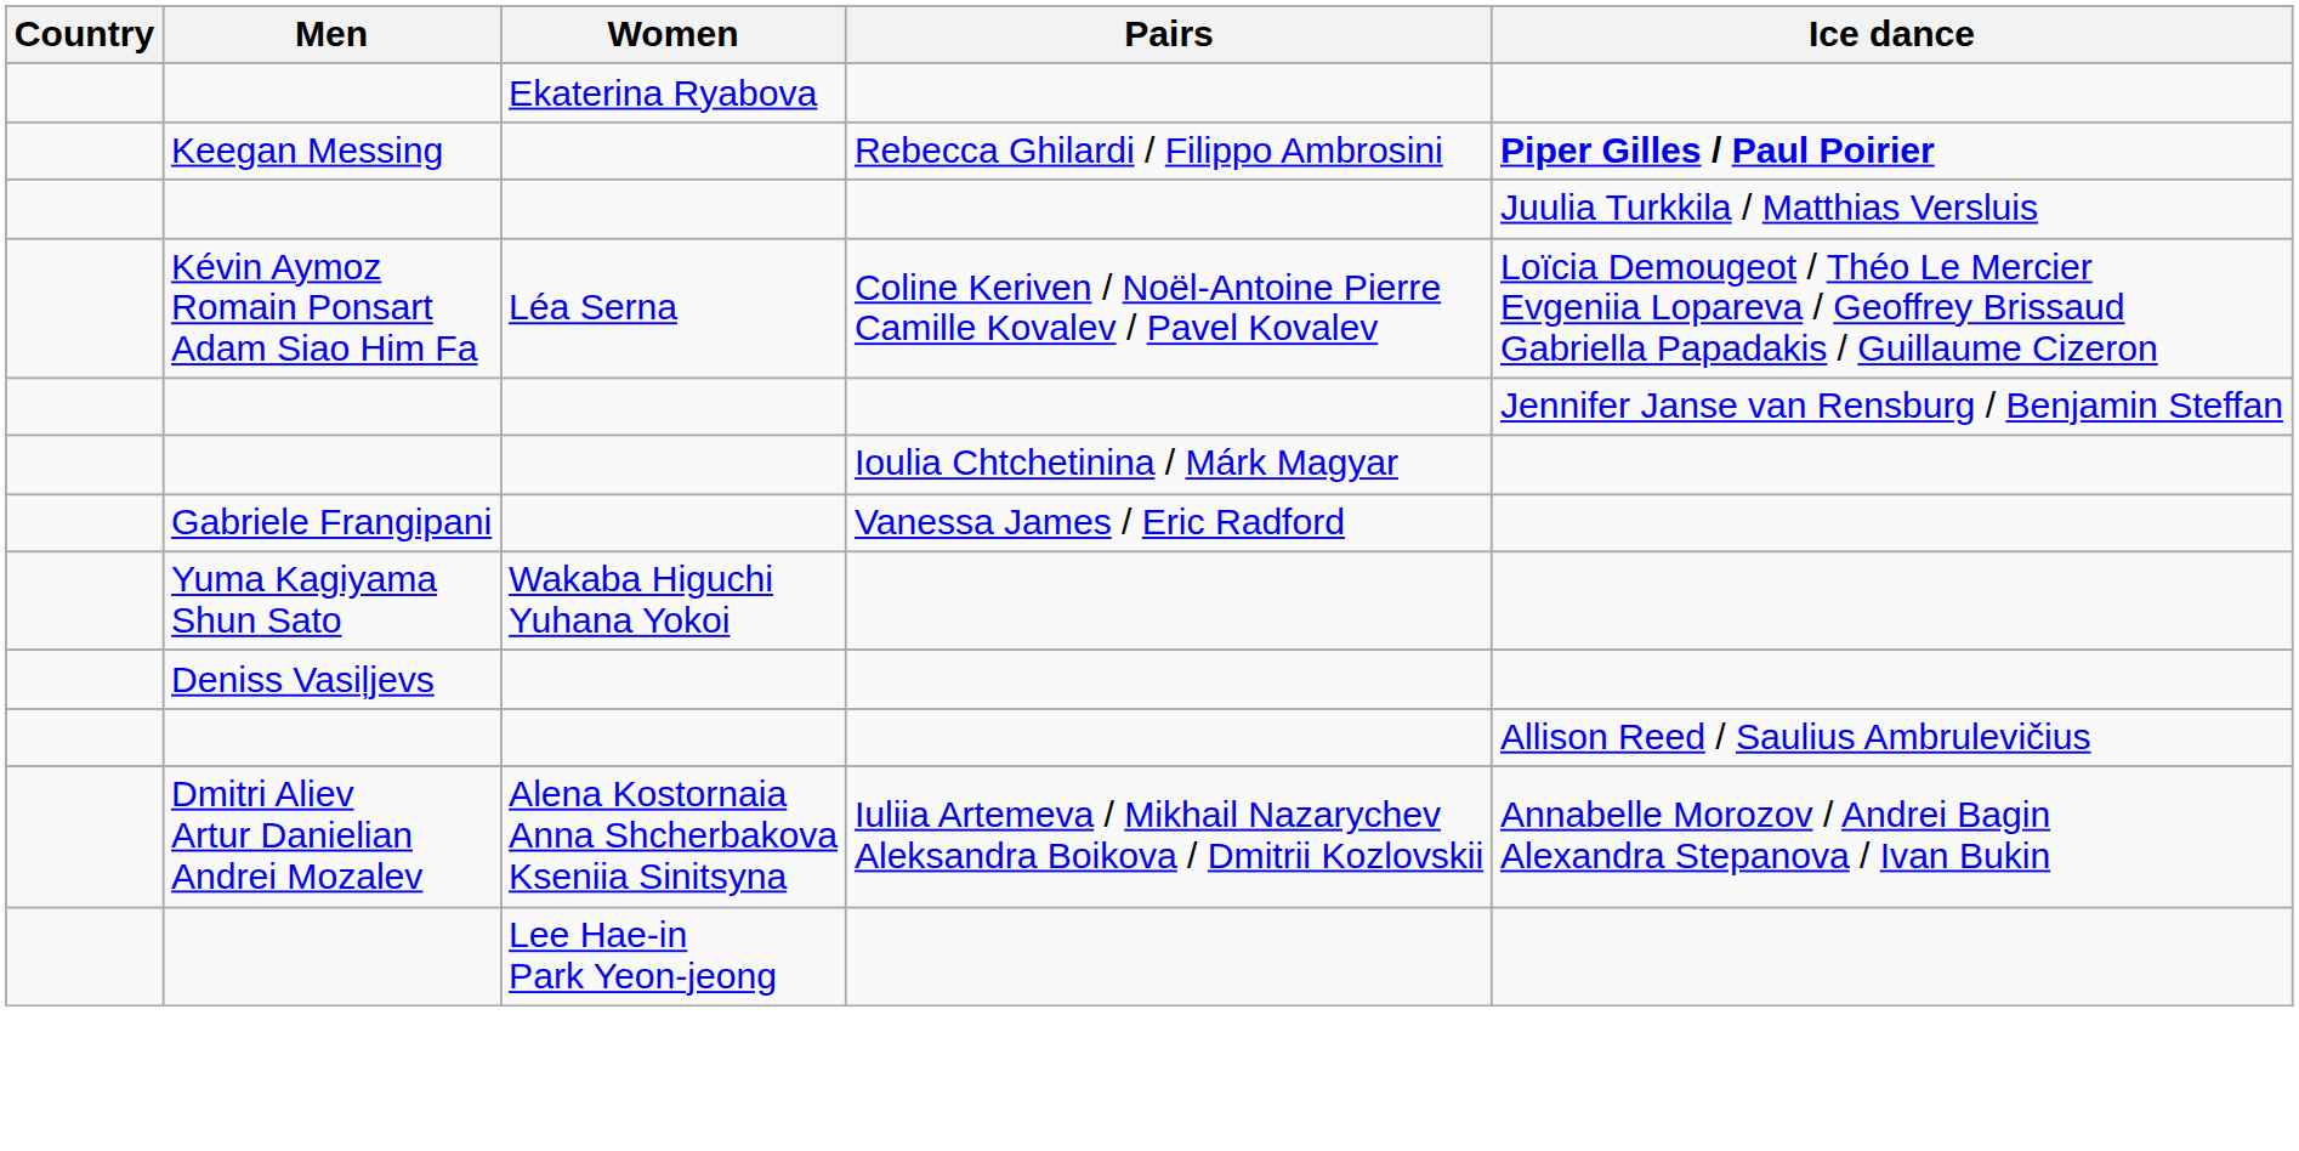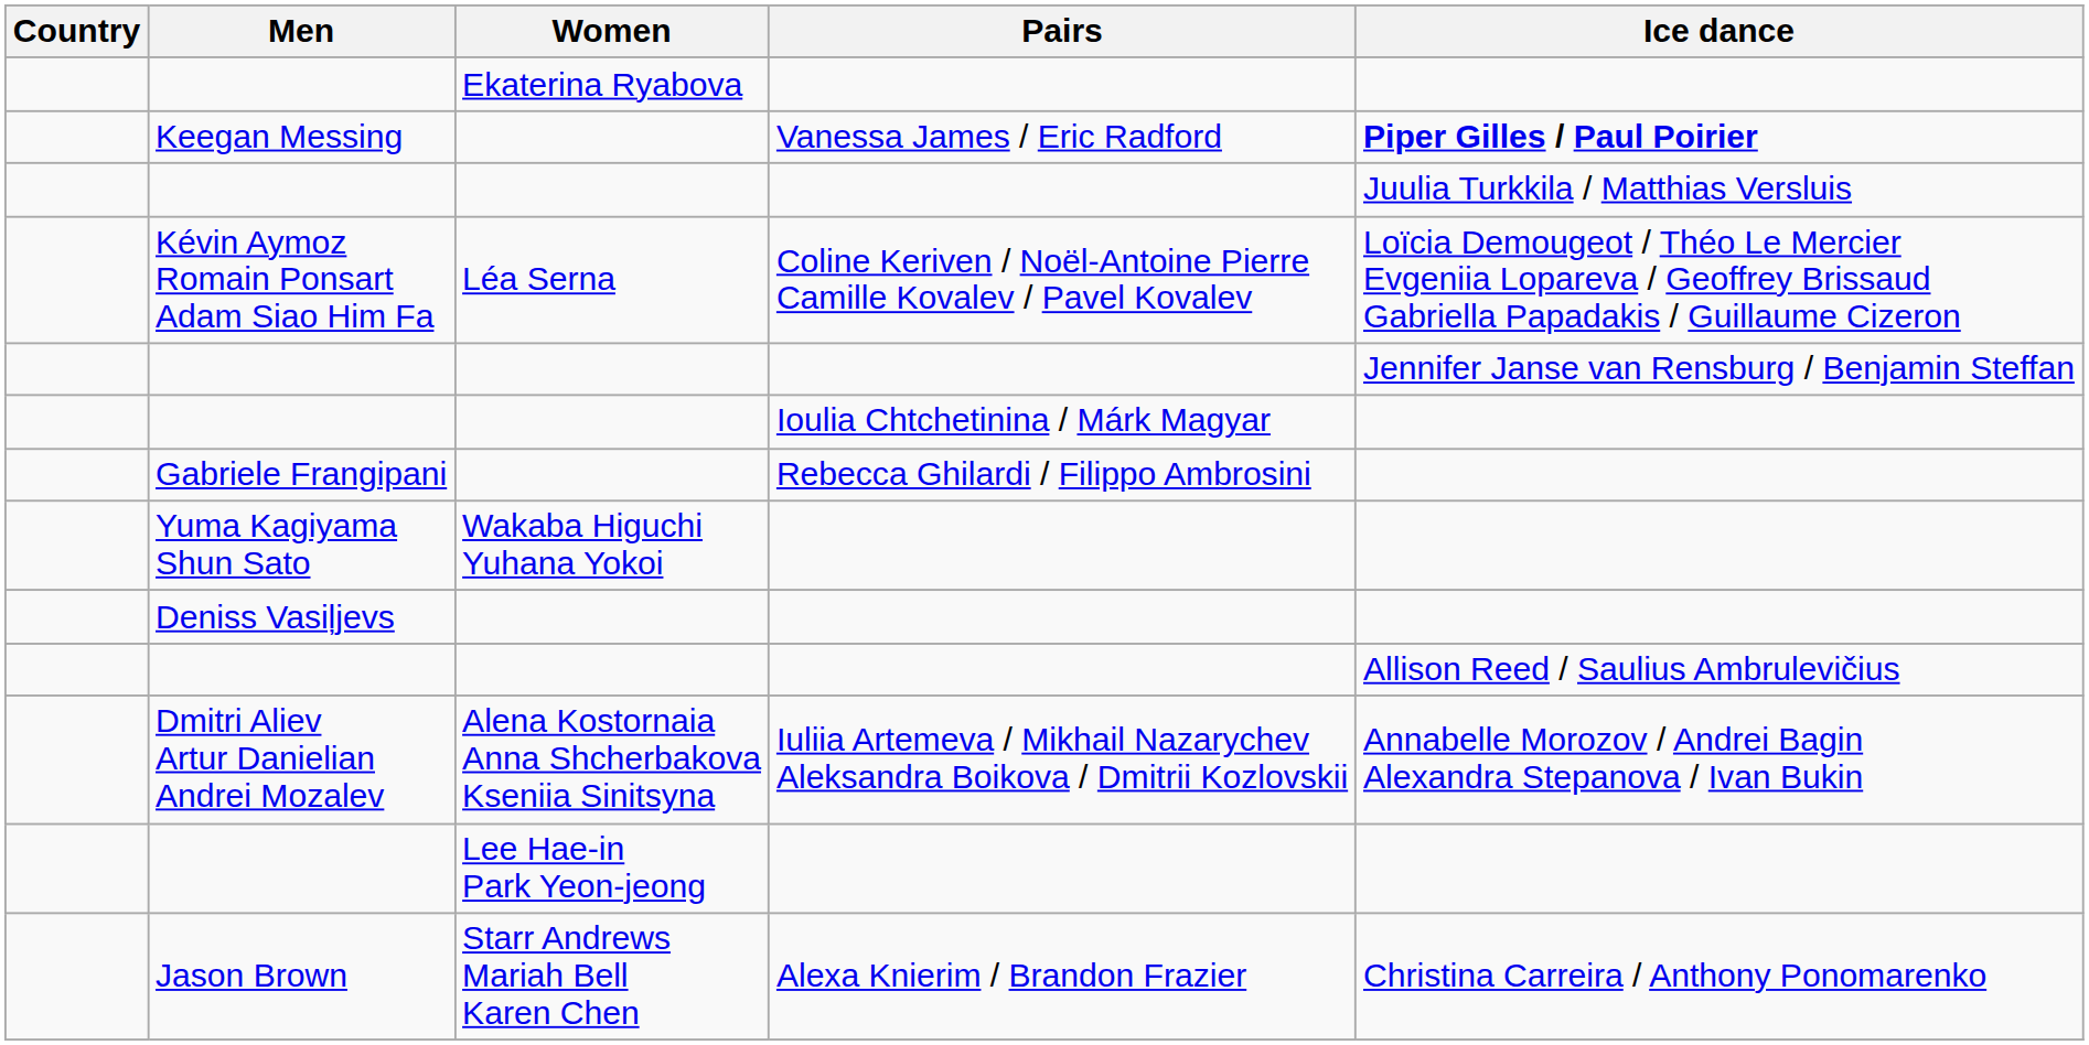 <table class="wikitable">
 <tr>
 <th>Country</th>
 <th>Men</th>
 <th>Women</th>
 <th>Pairs</th>
 <th>Ice dance</th>
 </tr>
 <tr>
 <td></td>
 <td></td>
 <td><a href='#'>Ekaterina Ryabova</a></td>
 <td></td>
 <td></td>
 </tr>
 <tr>
 <td></td>
 <td><a href='#'>Keegan Messing</a></td>
 <td></td>
-<td><a href='#'>Rebecca Ghilardi</a> / <a href='#'>Filippo Ambrosini</a></td>
+<td><a href='#'>Vanessa James</a> / <a href='#'>Eric Radford</a></td>
 <td><strong><a href='#'>Piper Gilles</a> / <a href='#'>Paul Poirier</a></strong></td>
 </tr>
 <tr>
 <td></td>
 <td></td>
 <td></td>
 <td></td>
 <td><a href='#'>Juulia Turkkila</a> / <a href='#'>Matthias Versluis</a></td>
 </tr>
 <tr>
 <td></td>
 <td><a href='#'>Kévin Aymoz</a><br><a href='#'>Romain Ponsart</a><br><a href='#'>Adam Siao Him Fa</a></td>
 <td><a href='#'>Léa Serna</a></td>
 <td><a href='#'>Coline Keriven</a> / <a href='#'>Noël-Antoine Pierre</a><br><a href='#'>Camille Kovalev</a> / <a href='#'>Pavel Kovalev</a></td>
 <td><a href='#'>Loïcia Demougeot</a> / <a href='#'>Théo Le Mercier</a><br><a href='#'>Evgeniia Lopareva</a> / <a href='#'>Geoffrey Brissaud</a><br><a href='#'>Gabriella Papadakis</a> / <a href='#'>Guillaume Cizeron</a></td>
 </tr>
 <tr>
 <td></td>
 <td></td>
 <td></td>
 <td></td>
 <td><a href='#'>Jennifer Janse van Rensburg</a> / <a href='#'>Benjamin Steffan</a></td>
 </tr>
 <tr>
 <td></td>
 <td></td>
 <td></td>
 <td><a href='#'>Ioulia Chtchetinina</a> / <a href='#'>Márk Magyar</a></td>
 <td></td>
 </tr>
 <tr>
 <td></td>
 <td><a href='#'>Gabriele Frangipani</a></td>
 <td></td>
-<td><a href='#'>Vanessa James</a> / <a href='#'>Eric Radford</a></td>
+<td><a href='#'>Rebecca Ghilardi</a> / <a href='#'>Filippo Ambrosini</a></td>
 <td></td>
 </tr>
 <tr>
 <td></td>
 <td><a href='#'>Yuma Kagiyama</a><br><a href='#'>Shun Sato</a></td>
 <td><a href='#'>Wakaba Higuchi</a><br><a href='#'>Yuhana Yokoi</a></td>
 <td></td>
 <td></td>
 </tr>
 <tr>
 <td></td>
 <td><a href='#'>Deniss Vasiļjevs</a></td>
 <td></td>
 <td></td>
 <td></td>
 </tr>
 <tr>
 <td></td>
 <td></td>
 <td></td>
 <td></td>
 <td><a href='#'>Allison Reed</a> / <a href='#'>Saulius Ambrulevičius</a></td>
 </tr>
 <tr>
 <td></td>
 <td><a href='#'>Dmitri Aliev</a><br><a href='#'>Artur Danielian</a><br><a href='#'>Andrei Mozalev</a></td>
 <td><a href='#'>Alena Kostornaia</a><br><a href='#'>Anna Shcherbakova</a><br><a href='#'>Kseniia Sinitsyna</a></td>
 <td><a href='#'>Iuliia Artemeva</a> / <a href='#'>Mikhail Nazarychev</a><br><a href='#'>Aleksandra Boikova</a> / <a href='#'>Dmitrii Kozlovskii</a></td>
 <td><a href='#'>Annabelle Morozov</a> / <a href='#'>Andrei Bagin</a><br><a href='#'>Alexandra Stepanova</a> / <a href='#'>Ivan Bukin</a></td>
 </tr>
 <tr>
 <td></td>
 <td></td>
 <td><a href='#'>Lee Hae-in</a><br><a href='#'>Park Yeon-jeong</a></td>
 <td></td>
 <td></td>
 </tr>
+<tr>
+<td></td>
+<td><a href='#'>Jason Brown</a></td>
+<td><a href='#'>Starr Andrews</a><br><a href='#'>Mariah Bell</a><br><a href='#'>Karen Chen</a></td>
+<td><a href='#'>Alexa Knierim</a> / <a href='#'>Brandon Frazier</a></td>
+<td><a href='#'>Christina Carreira</a> / <a href='#'>Anthony Ponomarenko</a></td>
+</tr>
 </table>
